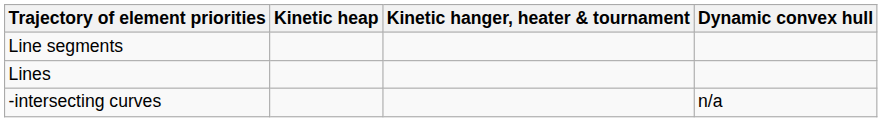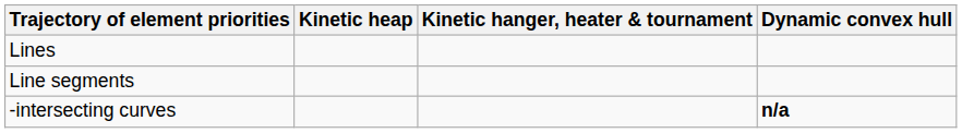 <table class="wikitable" border="1">
 <tr>
 <th>Trajectory of element priorities</th>
 <th>Kinetic heap</th>
 <th>Kinetic hanger, heater & tournament</th>
 <th>Dynamic convex hull</th>
 </tr>
 <tr>
-<td>Line segments</td>
+<td>Lines</td>
 <td></td>
 <td></td>
 <td></td>
 </tr>
 <tr>
-<td>Lines</td>
+<td>Line segments</td>
 <td></td>
 <td></td>
 <td></td>
 </tr>
 <tr>
 <td>-intersecting curves</td>
 <td></td>
 <td></td>
-<td>n/a</td>
+<td><strong>n/a</strong></td>
 </tr>
 </table>
